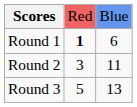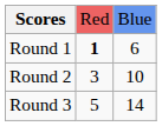 <table class="wikitable" style="text-align:center">
 <tr>
 <th>Scores</th>
 <td bgcolor="#EE6363">Red</td>
 <td bgcolor="#6495ED">Blue</td>
 </tr>
 <tr>
 <td>Round 1</td>
 <td><strong>1</strong></td>
 <td>6</td>
 </tr>
 <tr>
 <td>Round 2</td>
 <td>3</td>
-<td>11</td>
+<td>10</td>
 </tr>
 <tr>
 <td>Round 3</td>
 <td>5</td>
-<td>13</td>
+<td>14</td>
 </tr>
 </table>
